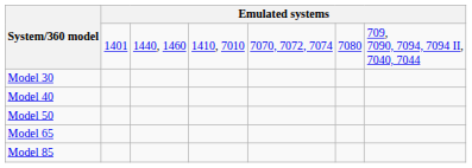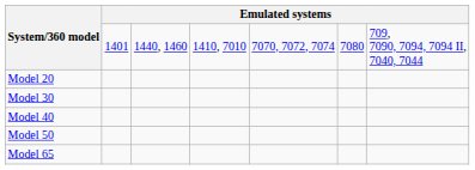 <table class="wikitable">
 <tr>
 <th rowspan="2">System/360 model</th>
 <th colspan="6">Emulated systems</th>
 </tr>
 <tr>
 <td><a href='#'>1401</a></td>
 <td><a href='#'>1440</a>, <a href='#'>1460</a></td>
 <td><a href='#'>1410</a>, <a href='#'>7010</a></td>
 <td><a href='#'>7070, 7072, 7074</a></td>
 <td><a href='#'>7080</a></td>
 <td><a href='#'>709</a>,<br><a href='#'>7090, 7094, 7094 II</a>,<br><a href='#'>7040, 7044</a></td>
+</tr>
+<tr>
+<td><a href='#'>Model 20</a></td>
+<td></td>
+<td></td>
+<td></td>
+<td></td>
+<td></td>
+<td></td>
 </tr>
 <tr>
 <td><a href='#'>Model 30</a></td>
 <td></td>
 <td></td>
 <td></td>
 <td></td>
 <td></td>
 <td></td>
 </tr>
 <tr>
 <td><a href='#'>Model 40</a></td>
 <td></td>
 <td></td>
 <td></td>
 <td></td>
 <td></td>
 <td></td>
 </tr>
 <tr>
 <td><a href='#'>Model 50</a></td>
 <td></td>
 <td></td>
 <td></td>
 <td></td>
 <td></td>
 <td></td>
 </tr>
 <tr>
 <td><a href='#'>Model 65</a></td>
 <td></td>
 <td></td>
 <td></td>
 <td></td>
 <td></td>
 <td></td>
 </tr>
-<tr>
-<td><a href='#'>Model 85</a></td>
-<td></td>
-<td></td>
-<td></td>
-<td></td>
-<td></td>
-<td></td>
-</tr>
 </table>
